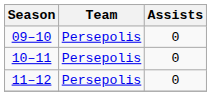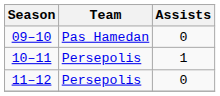 <table class="wikitable" style="text-align: center;">
 <tr>
 <th>Season</th>
 <th>Team</th>
 <th>Assists</th>
 </tr>
 <tr>
 <td><a href='#'>09–10</a></td>
-<td align="left"><a href='#'>Persepolis</a></td>
+<td align="left"><a href='#'>Pas Hamedan</a></td>
 <td>0</td>
 </tr>
 <tr>
 <td><a href='#'>10–11</a></td>
 <td align="left"><a href='#'>Persepolis</a></td>
-<td>0</td>
+<td>1</td>
 </tr>
 <tr>
 <td><a href='#'>11–12</a></td>
 <td align="left"><a href='#'>Persepolis</a></td>
 <td>0</td>
 </tr>
 <tr>
 </tr>
 </table>
